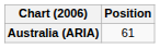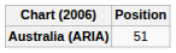 <table class="wikitable sortable plainrowheaders" style="text-align:center">
 <tr>
 <th>Chart (2006)</th>
 <th>Position</th>
 </tr>
 <tr>
 <th scope="row">Australia (ARIA)</th>
-<td>61</td>
+<td>51</td>
 </tr>
 </table>
